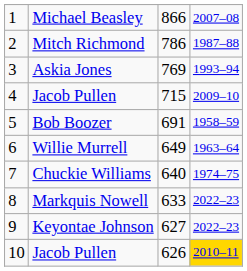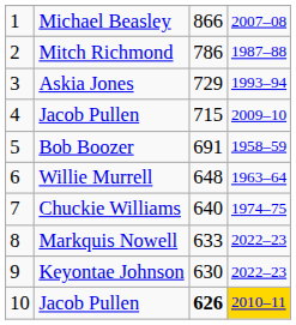 <table class="wikitable">
 <tr>
 </tr>
 <tr>
 <td>1</td>
 <td><a href='#'>Michael Beasley</a></td>
 <td>866</td>
 <td style="font-size:80%;"><a href='#'>2007–08</a></td>
 </tr>
 <tr>
 <td>2</td>
 <td><a href='#'>Mitch Richmond</a></td>
 <td>786</td>
 <td style="font-size:80%;"><a href='#'>1987–88</a></td>
 </tr>
 <tr>
 <td>3</td>
 <td><a href='#'>Askia Jones</a></td>
-<td>769</td>
+<td>729</td>
 <td style="font-size:80%;"><a href='#'>1993–94</a></td>
 </tr>
 <tr>
 <td>4</td>
 <td><a href='#'>Jacob Pullen</a></td>
 <td>715</td>
 <td style="font-size:80%;"><a href='#'>2009–10</a></td>
 </tr>
 <tr>
 <td>5</td>
 <td><a href='#'>Bob Boozer</a></td>
 <td>691</td>
 <td style="font-size:80%;"><a href='#'>1958–59</a></td>
 </tr>
 <tr>
 <td>6</td>
 <td><a href='#'>Willie Murrell</a></td>
-<td>649</td>
+<td>648</td>
 <td style="font-size:80%;"><a href='#'>1963–64</a></td>
 </tr>
 <tr>
 <td>7</td>
 <td><a href='#'>Chuckie Williams</a></td>
 <td>640</td>
 <td style="font-size:80%;"><a href='#'>1974–75</a></td>
 </tr>
 <tr>
 <td>8</td>
 <td><a href='#'>Markquis Nowell</a></td>
 <td>633</td>
 <td style="font-size:80%;"><a href='#'>2022–23</a></td>
 </tr>
 <tr>
 <td>9</td>
 <td><a href='#'>Keyontae Johnson</a></td>
-<td>627</td>
+<td>630</td>
 <td style="font-size:80%;"><a href='#'>2022–23</a></td>
 </tr>
 <tr>
 <td>10</td>
 <td><a href='#'>Jacob Pullen</a></td>
-<td>626</td>
+<td><strong>626</strong></td>
 <td style="background: gold; font-size:80%;"><a href='#'>2010–11</a></td>
 </tr>
 </table>
